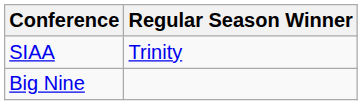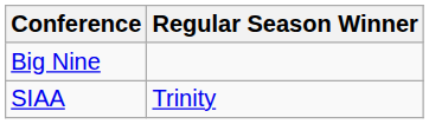 <table class="wikitable">
 <tr>
 <th>Conference</th>
 <th>Regular Season Winner</th>
 </tr>
 <tr>
+<td><a href='#'>Big Nine</a></td>
+<td></td>
+</tr>
+<tr>
 <td><a href='#'>SIAA</a></td>
 <td><a href='#'>Trinity</a></td>
 </tr>
-<tr>
-<td><a href='#'>Big Nine</a></td>
-<td></td>
-</tr>
 </table>
